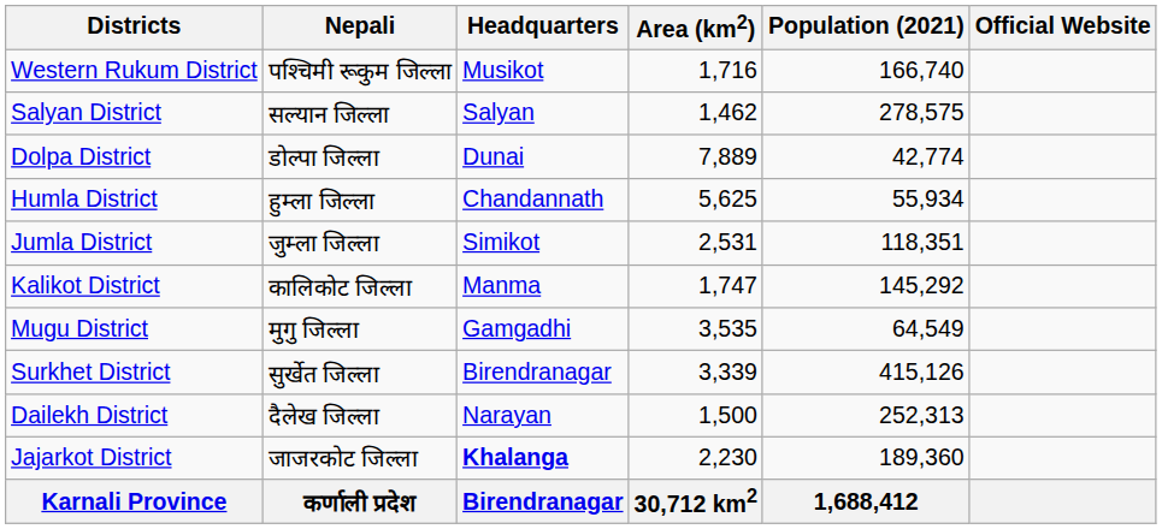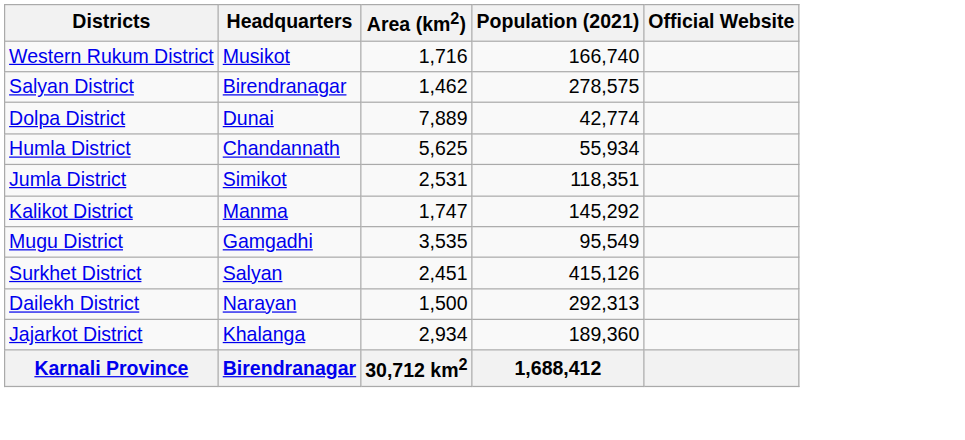 <table class="wikitable sortable static-row-numbers static-row-header-text">
 <tr style="text-align:center;">
 <th>Districts</th>
-<th>Nepali</th>
 <th>Headquarters</th>
 <th>Area (km<sup>2</sup>)</th>
 <th>Population (2021)</th>
 <th>Official Website</th>
 </tr>
 <tr>
 <td><a href='#'>Western Rukum District</a></td>
-<td>पश्चिमी रूकुम जिल्ला</td>
 <td><a href='#'>Musikot</a></td>
 <td align=right>1,716</td>
 <td align=right>166,740</td>
 <td></td>
 </tr>
 <tr>
 <td><a href='#'>Salyan District</a></td>
-<td>सल्यान जिल्ला</td>
-<td><a href='#'>Salyan</a></td>
+<td><a href='#'>Birendranagar</a></td>
 <td align=right>1,462</td>
 <td align=right>278,575</td>
 <td></td>
 </tr>
 <tr>
 <td><a href='#'>Dolpa District</a></td>
-<td>डोल्पा जिल्ला</td>
 <td><a href='#'>Dunai</a></td>
 <td align=right>7,889</td>
 <td align=right>42,774</td>
 <td></td>
 </tr>
 <tr>
 <td><a href='#'>Humla District</a></td>
-<td>हुम्ला जिल्ला</td>
 <td><a href='#'>Chandannath</a></td>
 <td align=right>5,625</td>
 <td align=right>55,934</td>
 <td></td>
 </tr>
 <tr>
 <td><a href='#'>Jumla District</a></td>
-<td>जुम्ला जिल्ला</td>
 <td><a href='#'>Simikot</a></td>
 <td align=right>2,531</td>
 <td align=right>118,351</td>
 <td></td>
 </tr>
 <tr>
 <td><a href='#'>Kalikot District</a></td>
-<td>कालिकोट जिल्ला</td>
 <td><a href='#'>Manma</a></td>
 <td align=right>1,747</td>
 <td align=right>145,292</td>
 <td></td>
 </tr>
 <tr>
 <td><a href='#'>Mugu District</a></td>
-<td>मुगु जिल्ला</td>
 <td><a href='#'>Gamgadhi</a></td>
 <td align=right>3,535</td>
-<td align=right>64,549</td>
+<td align=right>95,549</td>
 <td></td>
 </tr>
 <tr>
 <td><a href='#'>Surkhet District</a></td>
-<td>सुर्खेत जिल्ला</td>
-<td><a href='#'>Birendranagar</a></td>
-<td align=right>3,339</td>
+<td><a href='#'>Salyan</a></td>
+<td align=right>2,451</td>
 <td align=right>415,126</td>
 <td></td>
 </tr>
 <tr>
 <td><a href='#'>Dailekh District</a></td>
-<td>दैलेख जिल्ला</td>
 <td><a href='#'>Narayan</a></td>
 <td align=right>1,500</td>
-<td align=right>252,313</td>
+<td align=right>292,313</td>
 <td></td>
 </tr>
 <tr>
 <td><a href='#'>Jajarkot District</a></td>
-<td>जाजरकोट जिल्ला</td>
-<td><strong><a href='#'>Khalanga</a></strong></td>
-<td align=right>2,230</td>
+<td><a href='#'>Khalanga</a></td>
+<td align=right>2,934</td>
 <td align=right>189,360</td>
 <td></td>
 </tr>
 <tr>
 <th><strong><a href='#'>Karnali Province</a></strong></th>
-<th><strong>कर्णाली प्रदेश</strong></th>
 <th><strong><a href='#'>Birendranagar</a></strong></th>
 <th><strong>30,712 km<sup>2</sup></strong></th>
 <th><strong>1,688,412</strong></th>
 <th></th>
 </tr>
 </table>
